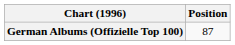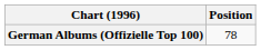 <table class="wikitable plainrowheaders" style="text-align:center">
 <tr>
 <th scope="col">Chart (1996)</th>
 <th scope="col">Position</th>
 </tr>
 <tr>
 <th scope="row">German Albums (Offizielle Top 100)</th>
-<td>87</td>
+<td>78</td>
 </tr>
 </table>
